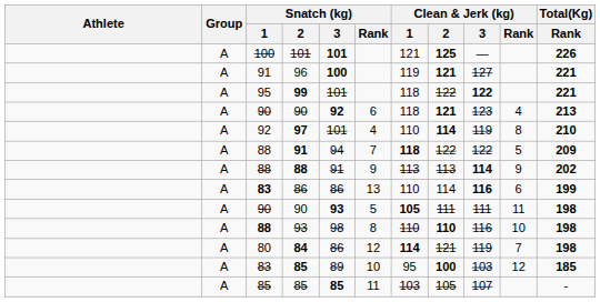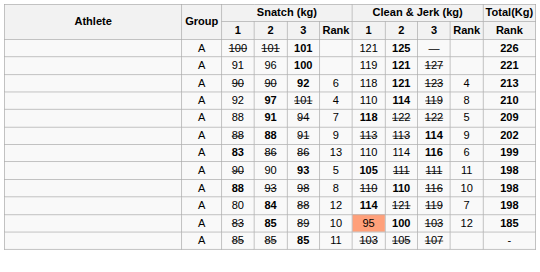 <table class = "wikitable sortable" style="text-align:center;">
 <tr>
 <th rowspan=2 class="unsortable" width=250>Athlete</th>
 <th rowspan=2 class="unsortable" width=50>Group</th>
 <th colspan=4>Snatch (kg)</th>
 <th colspan=4>Clean & Jerk (kg)</th>
 <th>Total(Kg)</th>
 </tr>
 <tr>
 <th width=40 class="unsortable">1</th>
 <th width=40 class="unsortable">2</th>
 <th width=40 class="unsortable">3</th>
 <th width=40>Rank</th>
 <th width=40 class="unsortable">1</th>
 <th width=40 class="unsortable">2</th>
 <th width=40 class="unsortable">3</th>
 <th width=40>Rank</th>
 <th>Rank</th>
 </tr>
 <tr>
 <td align=left></td>
 <td>A</td>
 <td><s>100</s></td>
 <td><s>101</s></td>
 <td><strong>101</strong></td>
 <td></td>
 <td>121</td>
 <td><strong>125</strong></td>
 <td>—</td>
 <td></td>
 <td><strong>226</strong></td>
 </tr>
 <tr>
 <td align=left></td>
 <td>A</td>
 <td>91</td>
 <td>96</td>
 <td><strong>100</strong></td>
 <td></td>
 <td>119</td>
 <td><strong>121</strong></td>
 <td><s>127</s></td>
-<td></td>
-<td><strong>221</strong></td>
-</tr>
-<tr>
-<td align=left></td>
-<td>A</td>
-<td>95</td>
-<td><strong>99</strong></td>
-<td><s>101</s></td>
-<td></td>
-<td>118</td>
-<td><s>122</s></td>
-<td><strong>122</strong></td>
 <td></td>
 <td><strong>221</strong></td>
 </tr>
 <tr>
 <td align="left"></td>
 <td>A</td>
 <td><s>90</s></td>
 <td><s>90</s></td>
 <td><strong>92</strong></td>
 <td>6</td>
 <td>118</td>
 <td><strong>121</strong></td>
 <td><s>123</s></td>
 <td>4</td>
 <td><strong>213</strong></td>
 </tr>
 <tr>
 <td align="left"></td>
 <td>A</td>
 <td>92</td>
 <td><strong>97</strong></td>
 <td><s>101</s></td>
 <td>4</td>
 <td>110</td>
 <td><strong>114</strong></td>
 <td><s>119</s></td>
 <td>8</td>
 <td><strong>210</strong></td>
 </tr>
 <tr>
 <td align="left"></td>
 <td>A</td>
 <td>88</td>
 <td><strong>91</strong></td>
 <td><s>94</s></td>
 <td>7</td>
 <td><strong>118</strong></td>
 <td><s>122</s></td>
 <td><s>122</s></td>
 <td>5</td>
 <td><strong>209</strong></td>
 </tr>
 <tr>
 <td align="left"></td>
 <td>A</td>
 <td><s>88</s></td>
 <td><strong>88</strong></td>
 <td><s>91</s></td>
 <td>9</td>
 <td><s>113</s></td>
 <td><s>113</s></td>
 <td><strong>114</strong></td>
 <td>9</td>
 <td><strong>202</strong></td>
 </tr>
 <tr>
 <td align="left"></td>
 <td>A</td>
 <td><strong>83</strong></td>
 <td><s>86</s></td>
 <td><s>86</s></td>
 <td>13</td>
 <td>110</td>
 <td>114</td>
 <td><strong>116</strong></td>
 <td>6</td>
 <td><strong>199</strong></td>
 </tr>
 <tr>
 <td align="left"></td>
 <td>A</td>
 <td><s>90</s></td>
 <td>90</td>
 <td><strong>93</strong></td>
 <td>5</td>
 <td><strong>105</strong></td>
 <td><s>111</s></td>
 <td><s>111</s></td>
 <td>11</td>
 <td><strong>198</strong></td>
 </tr>
 <tr>
 <td align="left"></td>
 <td>A</td>
 <td><strong>88</strong></td>
 <td><s>93</s></td>
 <td><s>98</s></td>
 <td>8</td>
 <td><s>110</s></td>
 <td><strong>110</strong></td>
 <td><s>116</s></td>
 <td>10</td>
 <td><strong>198</strong></td>
 </tr>
 <tr>
 <td align="left"></td>
 <td>A</td>
 <td>80</td>
 <td><strong>84</strong></td>
-<td><s>86</s></td>
+<td><s>88</s></td>
 <td>12</td>
 <td><strong>114</strong></td>
 <td><s>121</s></td>
 <td><s>119</s></td>
 <td>7</td>
 <td><strong>198</strong></td>
 </tr>
 <tr>
 <td align="left"></td>
 <td>A</td>
 <td><s>83</s></td>
 <td><strong>85</strong></td>
 <td><s>89</s></td>
 <td>10</td>
-<td>95</td>
+<td style="background: lightsalmon;">95</td>
 <td><strong>100</strong></td>
 <td><s>103</s></td>
 <td>12</td>
 <td><strong>185</strong></td>
 </tr>
 <tr>
 <td align="left"></td>
 <td>A</td>
 <td><s>85</s></td>
 <td><s>85</s></td>
 <td><strong>85</strong></td>
 <td>11</td>
 <td><s>103</s></td>
 <td><s>105</s></td>
 <td><s>107</s></td>
 <td></td>
 <td>-</td>
 </tr>
 </table>
